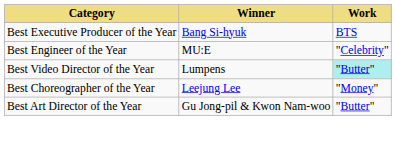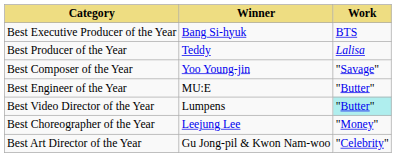 <table class="wikitable">
 <tr>
 <th style="background:#EEDD82">Category</th>
 <th style="background:#EEDD82">Winner</th>
 <th style="background:#EEDD82">Work</th>
 </tr>
 <tr>
 <td>Best Executive Producer of the Year</td>
 <td><a href='#'>Bang Si-hyuk</a></td>
 <td><a href='#'>BTS</a></td>
 </tr>
 <tr>
+<td>Best Producer of the Year</td>
+<td><a href='#'>Teddy</a></td>
+<td><em><a href='#'>Lalisa</a></em></td>
+</tr>
+<tr>
+<td>Best Composer of the Year</td>
+<td><a href='#'>Yoo Young-jin</a></td>
+<td>"<a href='#'>Savage</a>"</td>
+</tr>
+<tr>
 <td>Best Engineer of the Year</td>
 <td>MU:E</td>
-<td>"<a href='#'>Celebrity</a>"</td>
+<td>"<a href='#'>Butter</a>"</td>
 </tr>
 <tr>
 <td>Best Video Director of the Year</td>
 <td>Lumpens</td>
 <td style="background: paleturquoise;">"<a href='#'>Butter</a>"</td>
 </tr>
 <tr>
 <td>Best Choreographer of the Year</td>
 <td><a href='#'>Leejung Lee</a></td>
 <td>"<a href='#'>Money</a>"</td>
 </tr>
 <tr>
 <td>Best Art Director of the Year</td>
 <td>Gu Jong-pil & Kwon Nam-woo</td>
-<td>"<a href='#'>Butter</a>"</td>
+<td>"<a href='#'>Celebrity</a>"</td>
 </tr>
 </table>
